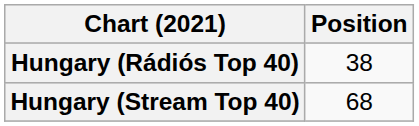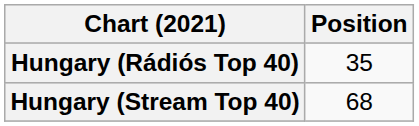 <table class="wikitable plainrowheaders" style="text-align:center">
 <tr>
 <th scope="col">Chart (2021)</th>
 <th scope="col">Position</th>
 </tr>
 <tr>
 <th scope="row">Hungary (Rádiós Top 40)</th>
-<td>38</td>
+<td>35</td>
 </tr>
 <tr>
 <th scope="row">Hungary (Stream Top 40)</th>
 <td>68</td>
 </tr>
 </table>
